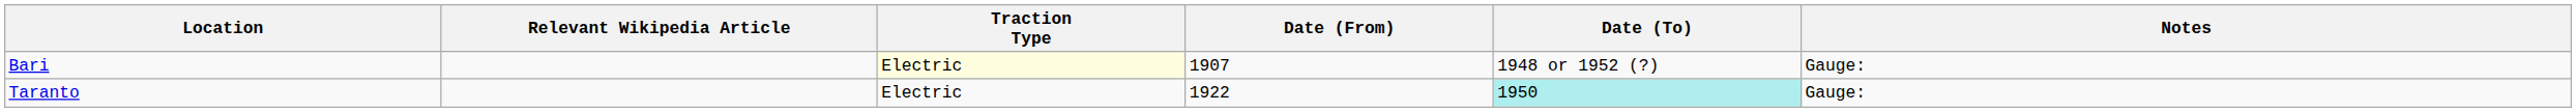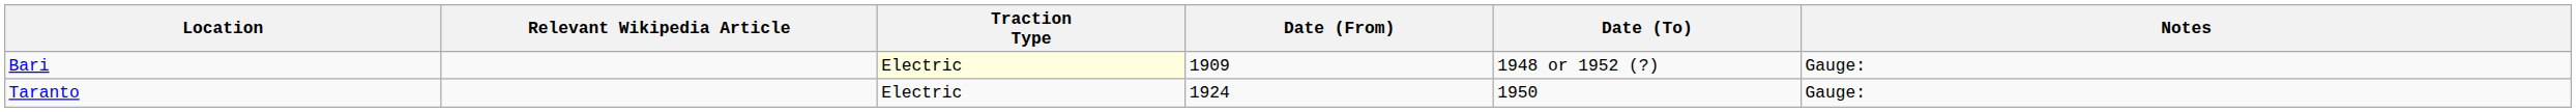 <table class="wikitable" style="width:100%;">
 <tr>
 <th style="width:17%;">Location</th>
 <th style="width:17%;">Relevant Wikipedia Article</th>
 <th style="width:12%;">Traction<br>Type</th>
 <th style="width:12%;">Date (From)</th>
 <th style="width:12%;">Date (To)</th>
 <th style="width:30%;">Notes</th>
 </tr>
 <tr>
 <td><a href='#'>Bari</a></td>
 <td> </td>
 <td style="background: lightyellow;">Electric</td>
-<td>1907</td>
+<td>1909</td>
 <td>1948 or 1952 (?)</td>
 <td>Gauge: </td>
 </tr>
 <tr>
 <td><a href='#'>Taranto</a></td>
 <td> </td>
 <td>Electric</td>
-<td>1922</td>
-<td style="background: paleturquoise;">1950</td>
+<td>1924</td>
+<td>1950</td>
 <td>Gauge: </td>
 </tr>
 </table>
